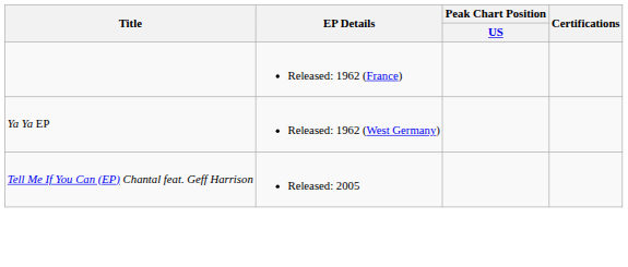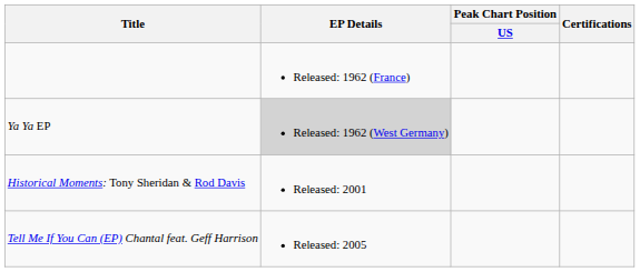 <table class="wikitable sortable">
 <tr>
 <th rowspan="2">Title</th>
 <th rowspan="2">EP Details</th>
 <th>Peak Chart Position</th>
 <th rowspan="2">Certifications</th>
 </tr>
 <tr>
 <th><a href='#'>US</a></th>
 </tr>
 <tr>
 <td><em></em></td>
 <td><br><ul><li>Released: 1962 (<a href='#'>France</a>)</li></ul></td>
 <td></td>
 <td></td>
 </tr>
 <tr>
 <td><em>Ya Ya</em> EP</td>
-<td><br><ul><li>Released: 1962 (<a href='#'>West Germany</a>)</li></ul></td>
+<td style="background: lightgrey;"><br><ul><li>Released: 1962 (<a href='#'>West Germany</a>)</li></ul></td>
+<td></td>
+<td></td>
+</tr>
+<tr>
+<td><em><a href='#'>Historical Moments</a>:</em> Tony Sheridan & <a href='#'>Rod Davis</a></td>
+<td><br><ul><li>Released: 2001</li></ul></td>
 <td></td>
 <td></td>
 </tr>
 <tr>
 <td><em><a href='#'>Tell Me If You Can (EP)</a> Chantal feat. Geff Harrison</em></td>
 <td><br><ul><li>Released: 2005</li></ul></td>
 <td></td>
 <td></td>
 </tr>
 </table>
